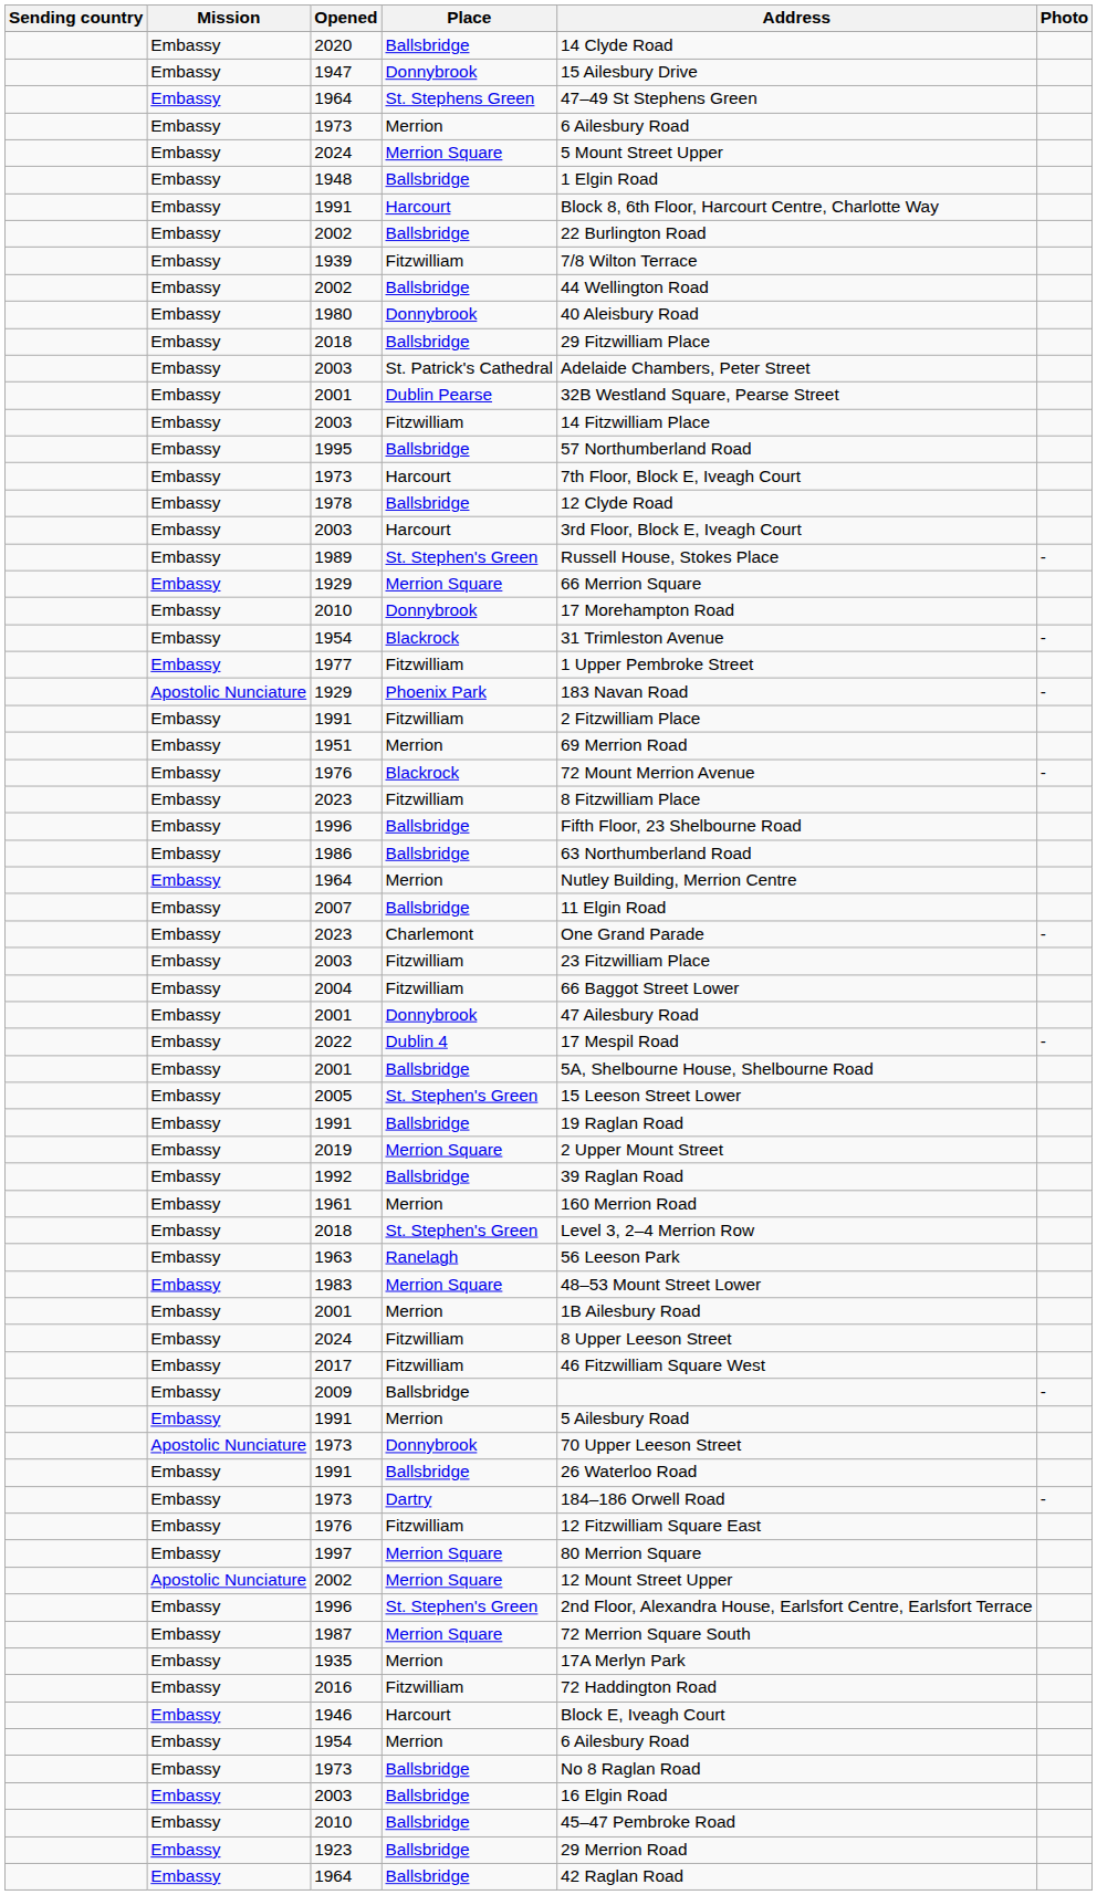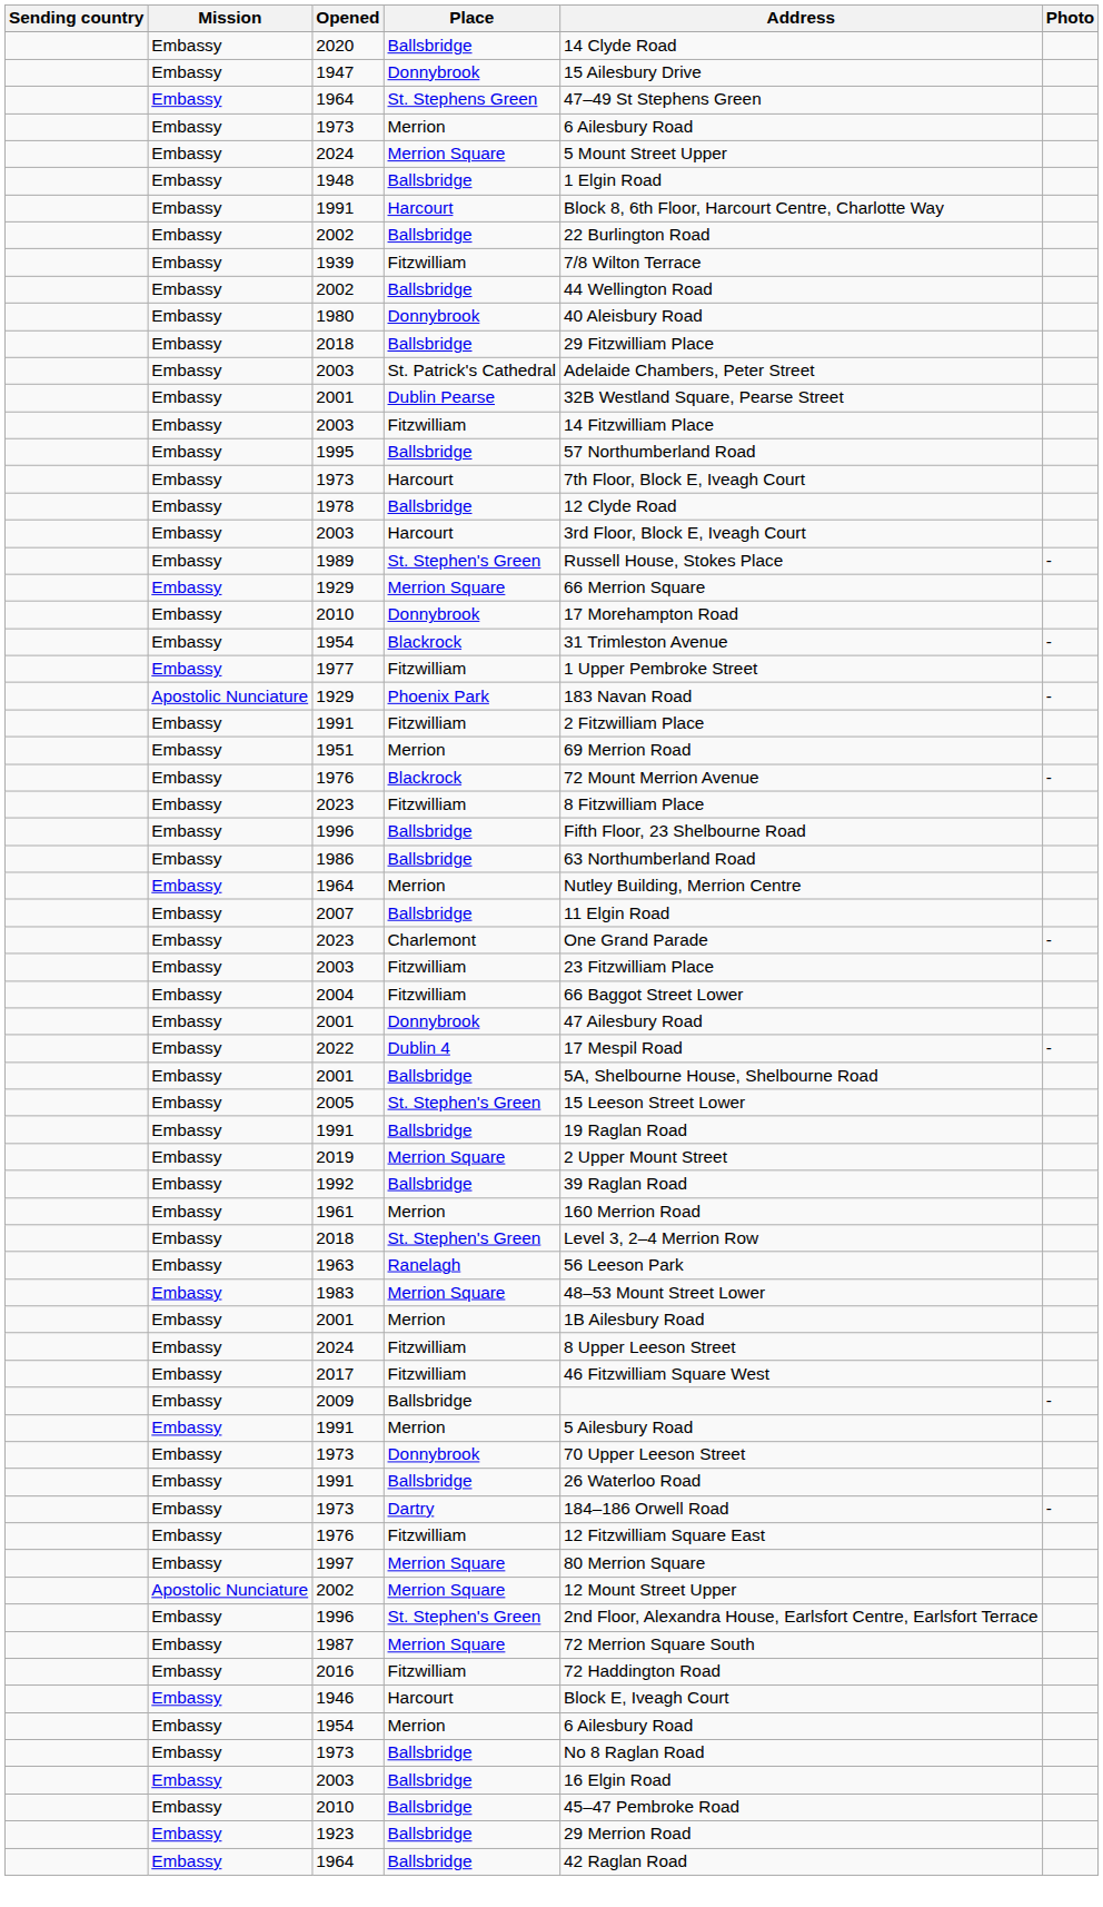 <table class="wikitable sortable">
 <tr valign="middle">
 <th>Sending country</th>
 <th>Mission</th>
 <th>Opened</th>
 <th>Place</th>
 <th>Address</th>
 <th>Photo</th>
 </tr>
 <tr style="font-weight:bold; background-color: #DDDDDD">
 </tr>
 <tr>
 <td></td>
 <td>Embassy</td>
 <td>2020</td>
 <td><a href='#'>Ballsbridge</a></td>
 <td>14 Clyde Road</td>
 <td></td>
 </tr>
 <tr>
 <td></td>
 <td>Embassy</td>
 <td>1947</td>
 <td><a href='#'>Donnybrook</a></td>
 <td>15 Ailesbury Drive</td>
 <td></td>
 </tr>
 <tr>
 <td></td>
 <td><a href='#'>Embassy</a></td>
 <td>1964</td>
 <td><a href='#'>St. Stephens Green</a></td>
 <td>47–49 St Stephens Green</td>
 <td></td>
 </tr>
 <tr>
 <td></td>
 <td>Embassy</td>
 <td>1973</td>
 <td>Merrion</td>
 <td>6 Ailesbury Road</td>
 <td></td>
 </tr>
 <tr>
 <td></td>
 <td>Embassy</td>
 <td>2024</td>
 <td><a href='#'>Merrion Square</a></td>
 <td>5 Mount Street Upper</td>
 <td></td>
 </tr>
 <tr>
 <td></td>
 <td>Embassy</td>
 <td>1948</td>
 <td><a href='#'>Ballsbridge</a></td>
 <td>1 Elgin Road</td>
 <td></td>
 </tr>
 <tr>
 <td></td>
 <td>Embassy</td>
 <td>1991</td>
 <td><a href='#'>Harcourt</a></td>
 <td>Block 8, 6th Floor, Harcourt Centre, Charlotte Way</td>
 <td></td>
 </tr>
 <tr>
 <td></td>
 <td>Embassy</td>
 <td>2002</td>
 <td><a href='#'>Ballsbridge</a></td>
 <td>22 Burlington Road</td>
 <td></td>
 </tr>
 <tr>
 <td></td>
 <td>Embassy</td>
 <td>1939</td>
 <td>Fitzwilliam</td>
 <td>7/8 Wilton Terrace</td>
 <td></td>
 </tr>
 <tr>
 <td></td>
 <td>Embassy</td>
 <td>2002</td>
 <td><a href='#'>Ballsbridge</a></td>
 <td>44 Wellington Road</td>
 <td></td>
 </tr>
 <tr>
 <td></td>
 <td>Embassy</td>
 <td>1980</td>
 <td><a href='#'>Donnybrook</a></td>
 <td>40 Aleisbury Road</td>
 <td></td>
 </tr>
 <tr>
 <td></td>
 <td>Embassy</td>
 <td>2018</td>
 <td><a href='#'>Ballsbridge</a></td>
 <td>29 Fitzwilliam Place</td>
 <td></td>
 </tr>
 <tr>
 <td></td>
 <td>Embassy</td>
 <td>2003</td>
 <td>St. Patrick's Cathedral</td>
 <td>Adelaide Chambers, Peter Street</td>
 <td></td>
 </tr>
 <tr>
 <td></td>
 <td>Embassy</td>
 <td>2001</td>
 <td><a href='#'>Dublin Pearse</a></td>
 <td>32B Westland Square, Pearse Street</td>
 <td></td>
 </tr>
 <tr>
 <td></td>
 <td>Embassy</td>
 <td>2003</td>
 <td>Fitzwilliam</td>
 <td>14 Fitzwilliam Place</td>
 <td></td>
 </tr>
 <tr>
 <td></td>
 <td>Embassy</td>
 <td>1995</td>
 <td><a href='#'>Ballsbridge</a></td>
 <td>57 Northumberland Road</td>
 <td></td>
 </tr>
 <tr>
 <td></td>
 <td>Embassy</td>
 <td>1973</td>
 <td>Harcourt</td>
 <td>7th Floor, Block E, Iveagh Court</td>
 <td></td>
 </tr>
 <tr>
 <td></td>
 <td>Embassy</td>
 <td>1978</td>
 <td><a href='#'>Ballsbridge</a></td>
 <td>12 Clyde Road</td>
 <td></td>
 </tr>
 <tr>
 <td></td>
 <td>Embassy</td>
 <td>2003</td>
 <td>Harcourt</td>
 <td>3rd Floor, Block E, Iveagh Court</td>
 <td></td>
 </tr>
 <tr>
 <td></td>
 <td>Embassy</td>
 <td>1989</td>
 <td><a href='#'>St. Stephen's Green</a></td>
 <td>Russell House, Stokes Place</td>
 <td>-</td>
 </tr>
 <tr>
 <td></td>
 <td><a href='#'>Embassy</a></td>
 <td>1929</td>
 <td><a href='#'>Merrion Square</a></td>
 <td>66 Merrion Square</td>
 <td></td>
 </tr>
 <tr>
 <td></td>
 <td>Embassy</td>
 <td>2010</td>
 <td><a href='#'>Donnybrook</a></td>
 <td>17 Morehampton Road</td>
 <td></td>
 </tr>
 <tr>
 <td></td>
 <td>Embassy</td>
 <td>1954</td>
 <td><a href='#'>Blackrock</a></td>
 <td>31 Trimleston Avenue</td>
 <td>-</td>
 </tr>
 <tr>
 <td></td>
 <td><a href='#'>Embassy</a></td>
 <td>1977</td>
 <td>Fitzwilliam</td>
 <td>1 Upper Pembroke Street</td>
 <td></td>
 </tr>
 <tr>
 <td></td>
 <td><a href='#'>Apostolic Nunciature</a></td>
 <td>1929</td>
 <td><a href='#'>Phoenix Park</a></td>
 <td>183 Navan Road</td>
 <td>-</td>
 </tr>
 <tr>
 <td></td>
 <td>Embassy</td>
 <td>1991</td>
 <td>Fitzwilliam</td>
 <td>2 Fitzwilliam Place</td>
 <td></td>
 </tr>
 <tr>
 <td></td>
 <td>Embassy</td>
 <td>1951</td>
 <td>Merrion</td>
 <td>69 Merrion Road</td>
 <td></td>
 </tr>
 <tr>
 <td></td>
 <td>Embassy</td>
 <td>1976</td>
 <td><a href='#'>Blackrock</a></td>
 <td>72 Mount Merrion Avenue</td>
 <td>-</td>
 </tr>
 <tr>
 <td></td>
 <td>Embassy</td>
 <td>2023</td>
 <td>Fitzwilliam</td>
 <td>8 Fitzwilliam Place</td>
 <td></td>
 </tr>
 <tr>
 <td></td>
 <td>Embassy</td>
 <td>1996</td>
 <td><a href='#'>Ballsbridge</a></td>
 <td>Fifth Floor, 23 Shelbourne Road</td>
 <td></td>
 </tr>
 <tr>
 <td></td>
 <td>Embassy</td>
 <td>1986</td>
 <td><a href='#'>Ballsbridge</a></td>
 <td>63 Northumberland Road</td>
 <td></td>
 </tr>
 <tr>
 <td></td>
 <td><a href='#'>Embassy</a></td>
 <td>1964</td>
 <td>Merrion</td>
 <td>Nutley Building, Merrion Centre</td>
 <td></td>
 </tr>
 <tr>
 <td></td>
 <td>Embassy</td>
 <td>2007</td>
 <td><a href='#'>Ballsbridge</a></td>
 <td>11 Elgin Road</td>
 <td></td>
 </tr>
 <tr>
 <td></td>
 <td>Embassy</td>
 <td>2023</td>
 <td>Charlemont</td>
 <td>One Grand Parade</td>
 <td>-</td>
 </tr>
 <tr>
 <td></td>
 <td>Embassy</td>
 <td>2003</td>
 <td>Fitzwilliam</td>
 <td>23 Fitzwilliam Place</td>
 <td></td>
 </tr>
 <tr>
 <td></td>
 <td>Embassy</td>
 <td>2004</td>
 <td>Fitzwilliam</td>
 <td>66 Baggot Street Lower</td>
 <td></td>
 </tr>
 <tr>
 <td></td>
 <td>Embassy</td>
 <td>2001</td>
 <td><a href='#'>Donnybrook</a></td>
 <td>47 Ailesbury Road</td>
 <td></td>
 </tr>
 <tr>
 <td></td>
 <td>Embassy</td>
 <td>2022</td>
 <td><a href='#'>Dublin 4</a></td>
 <td>17 Mespil Road</td>
 <td>-</td>
 </tr>
 <tr>
 <td></td>
 <td>Embassy</td>
 <td>2001</td>
 <td><a href='#'>Ballsbridge</a></td>
 <td>5A, Shelbourne House, Shelbourne Road</td>
 <td></td>
 </tr>
 <tr>
 <td></td>
 <td>Embassy</td>
 <td>2005</td>
 <td><a href='#'>St. Stephen's Green</a></td>
 <td>15 Leeson Street Lower</td>
 <td></td>
 </tr>
 <tr>
 <td></td>
 <td>Embassy</td>
 <td>1991</td>
 <td><a href='#'>Ballsbridge</a></td>
 <td>19 Raglan Road</td>
 <td></td>
 </tr>
 <tr>
 <td></td>
 <td>Embassy</td>
 <td>2019</td>
 <td><a href='#'>Merrion Square</a></td>
 <td>2 Upper Mount Street</td>
 <td></td>
 </tr>
 <tr>
 <td></td>
 <td>Embassy</td>
 <td>1992</td>
 <td><a href='#'>Ballsbridge</a></td>
 <td>39 Raglan Road</td>
 <td></td>
 </tr>
 <tr>
 <td></td>
 <td>Embassy</td>
 <td>1961</td>
 <td>Merrion</td>
 <td>160 Merrion Road</td>
 <td></td>
 </tr>
 <tr>
 <td></td>
 <td>Embassy</td>
 <td>2018</td>
 <td><a href='#'>St. Stephen's Green</a></td>
 <td>Level 3, 2–4 Merrion Row</td>
 <td></td>
 </tr>
 <tr>
 <td></td>
 <td>Embassy</td>
 <td>1963</td>
 <td><a href='#'>Ranelagh</a></td>
 <td>56 Leeson Park</td>
 <td></td>
 </tr>
 <tr>
 <td></td>
 <td><a href='#'>Embassy</a></td>
 <td>1983</td>
 <td><a href='#'>Merrion Square</a></td>
 <td>48–53 Mount Street Lower</td>
 <td></td>
 </tr>
 <tr>
 <td></td>
 <td>Embassy</td>
 <td>2001</td>
 <td>Merrion</td>
 <td>1B Ailesbury Road</td>
 <td></td>
 </tr>
 <tr>
 <td></td>
 <td>Embassy</td>
 <td>2024</td>
 <td>Fitzwilliam</td>
 <td>8 Upper Leeson Street</td>
 <td></td>
 </tr>
 <tr>
 <td></td>
 <td>Embassy</td>
 <td>2017</td>
 <td>Fitzwilliam</td>
 <td>46 Fitzwilliam Square West</td>
 <td></td>
 </tr>
 <tr>
 <td></td>
 <td>Embassy</td>
 <td>2009</td>
 <td>Ballsbridge</td>
 <td></td>
 <td>-</td>
 </tr>
 <tr>
 <td></td>
 <td><a href='#'>Embassy</a></td>
 <td>1991</td>
 <td>Merrion</td>
 <td>5 Ailesbury Road</td>
 <td></td>
 </tr>
 <tr>
 <td></td>
-<td><a href='#'>Apostolic Nunciature</a></td>
+<td>Embassy</td>
 <td>1973</td>
 <td><a href='#'>Donnybrook</a></td>
 <td>70 Upper Leeson Street</td>
 <td></td>
 </tr>
 <tr>
 <td></td>
 <td>Embassy</td>
 <td>1991</td>
 <td><a href='#'>Ballsbridge</a></td>
 <td>26 Waterloo Road</td>
 <td></td>
 </tr>
 <tr>
 <td></td>
 <td>Embassy</td>
 <td>1973</td>
 <td><a href='#'>Dartry</a></td>
 <td>184–186 Orwell Road</td>
 <td>-</td>
 </tr>
 <tr>
 <td></td>
 <td>Embassy</td>
 <td>1976</td>
 <td>Fitzwilliam</td>
 <td>12 Fitzwilliam Square East</td>
 <td></td>
 </tr>
 <tr>
 <td></td>
 <td>Embassy</td>
 <td>1997</td>
 <td><a href='#'>Merrion Square</a></td>
 <td>80 Merrion Square</td>
 <td></td>
 </tr>
 <tr>
 <td></td>
 <td><a href='#'>Apostolic Nunciature</a></td>
 <td>2002</td>
 <td><a href='#'>Merrion Square</a></td>
 <td>12 Mount Street Upper</td>
 <td></td>
 </tr>
 <tr>
 <td></td>
 <td>Embassy</td>
 <td>1996</td>
 <td><a href='#'>St. Stephen's Green</a></td>
 <td>2nd Floor, Alexandra House, Earlsfort Centre, Earlsfort Terrace</td>
 <td></td>
 </tr>
 <tr>
 <td></td>
 <td>Embassy</td>
 <td>1987</td>
 <td><a href='#'>Merrion Square</a></td>
 <td>72 Merrion Square South</td>
-<td></td>
-</tr>
-<tr>
-<td></td>
-<td>Embassy</td>
-<td>1935</td>
-<td>Merrion</td>
-<td>17A Merlyn Park</td>
 <td></td>
 </tr>
 <tr>
 <td></td>
 <td>Embassy</td>
 <td>2016</td>
 <td>Fitzwilliam</td>
 <td>72 Haddington Road</td>
 <td></td>
 </tr>
 <tr>
 <td></td>
 <td><a href='#'>Embassy</a></td>
 <td>1946</td>
 <td>Harcourt</td>
 <td>Block E, Iveagh Court</td>
 <td></td>
 </tr>
 <tr>
 <td></td>
 <td>Embassy</td>
 <td>1954</td>
 <td>Merrion</td>
 <td>6 Ailesbury Road</td>
 <td></td>
 </tr>
 <tr>
 <td></td>
 <td>Embassy</td>
 <td>1973</td>
 <td><a href='#'>Ballsbridge</a></td>
 <td>No 8 Raglan Road</td>
 <td></td>
 </tr>
 <tr>
 <td></td>
 <td><a href='#'>Embassy</a></td>
 <td>2003</td>
 <td><a href='#'>Ballsbridge</a></td>
 <td>16 Elgin Road</td>
 <td></td>
 </tr>
 <tr>
 <td></td>
 <td>Embassy</td>
 <td>2010</td>
 <td><a href='#'>Ballsbridge</a></td>
 <td>45–47 Pembroke Road</td>
 <td></td>
 </tr>
 <tr>
 <td></td>
 <td><a href='#'>Embassy</a></td>
 <td>1923</td>
 <td><a href='#'>Ballsbridge</a></td>
 <td>29 Merrion Road</td>
 <td></td>
 </tr>
 <tr>
 <td></td>
 <td><a href='#'>Embassy</a></td>
 <td>1964</td>
 <td><a href='#'>Ballsbridge</a></td>
 <td>42 Raglan Road</td>
 <td></td>
 </tr>
 </table>
